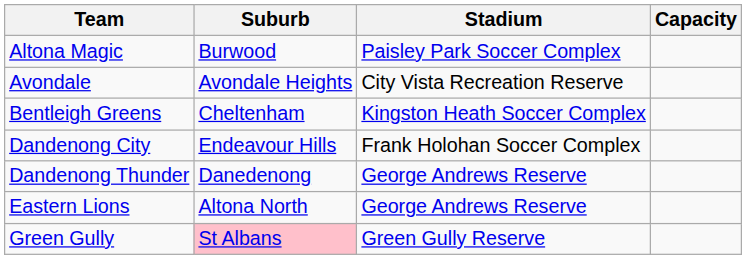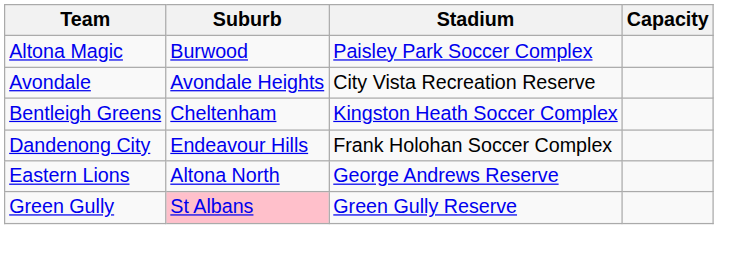 <table class="wikitable sortable">
 <tr>
 <th>Team</th>
 <th>Suburb</th>
 <th>Stadium</th>
 <th>Capacity</th>
 </tr>
 <tr>
 <td><a href='#'>Altona Magic</a></td>
 <td><a href='#'>Burwood</a></td>
 <td><a href='#'>Paisley Park Soccer Complex</a></td>
 <td style="text-align:center"></td>
 </tr>
 <tr>
 <td><a href='#'>Avondale</a></td>
 <td><a href='#'>Avondale Heights</a></td>
 <td>City Vista Recreation Reserve</td>
 <td style="text-align:center"></td>
 </tr>
 <tr>
 <td><a href='#'>Bentleigh Greens</a></td>
 <td><a href='#'>Cheltenham</a></td>
 <td><a href='#'>Kingston Heath Soccer Complex</a></td>
 <td style="text-align:center"></td>
 </tr>
 <tr>
 <td><a href='#'>Dandenong City</a></td>
 <td><a href='#'>Endeavour Hills</a></td>
 <td>Frank Holohan Soccer Complex</td>
 <td style="text-align:center"></td>
 </tr>
 <tr>
-<td><a href='#'>Dandenong Thunder</a></td>
-<td><a href='#'>Danedenong</a></td>
-<td><a href='#'>George Andrews Reserve</a></td>
-<td style="text-align:center"></td>
-</tr>
-<tr>
 <td><a href='#'>Eastern Lions</a></td>
 <td><a href='#'>Altona North</a></td>
 <td><a href='#'>George Andrews Reserve</a></td>
 <td style="text-align:center"></td>
 </tr>
 <tr>
 <td><a href='#'>Green Gully</a></td>
 <td style="background: pink;"><a href='#'>St Albans</a></td>
 <td><a href='#'>Green Gully Reserve</a></td>
 <td style="text-align:center"></td>
 </tr>
 </table>
